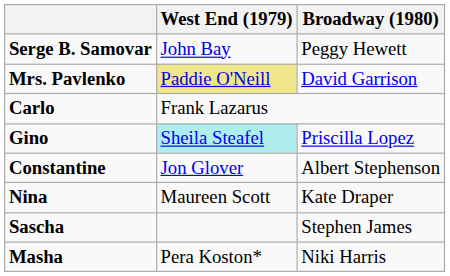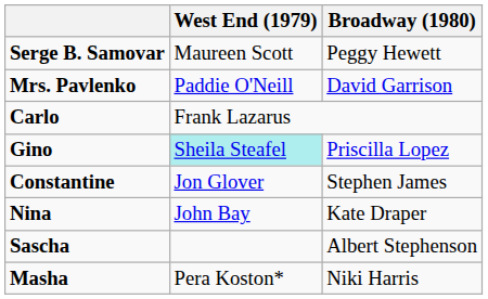 <table class="wikitable">
 <tr>
 <th></th>
 <th>West End (1979)</th>
 <th>Broadway (1980)</th>
 </tr>
 <tr>
 <td><strong>Serge B. Samovar</strong></td>
-<td><a href='#'>John Bay</a></td>
+<td>Maureen Scott</td>
 <td>Peggy Hewett</td>
 </tr>
 <tr>
 <td><strong>Mrs. Pavlenko</strong></td>
-<td style="background: khaki;"><a href='#'>Paddie O'Neill</a></td>
+<td><a href='#'>Paddie O'Neill</a></td>
 <td><a href='#'>David Garrison</a></td>
 </tr>
 <tr>
 <td><strong>Carlo</strong></td>
 <td colspan="2">Frank Lazarus</td>
 </tr>
 <tr>
 <td><strong>Gino</strong></td>
 <td style="background: paleturquoise;"><a href='#'>Sheila Steafel</a></td>
 <td><a href='#'>Priscilla Lopez</a></td>
 </tr>
 <tr>
 <td><strong>Constantine</strong></td>
 <td><a href='#'>Jon Glover</a></td>
-<td>Albert Stephenson</td>
+<td>Stephen James</td>
 </tr>
 <tr>
 <td><strong>Nina</strong></td>
-<td>Maureen Scott</td>
+<td><a href='#'>John Bay</a></td>
 <td>Kate Draper</td>
 </tr>
 <tr>
 <td><strong>Sascha</strong></td>
 <td></td>
-<td>Stephen James</td>
+<td>Albert Stephenson</td>
 </tr>
 <tr>
 <td><strong>Masha</strong></td>
 <td>Pera Koston*</td>
 <td>Niki Harris</td>
 </tr>
 </table>
